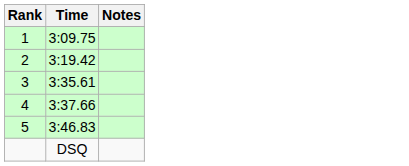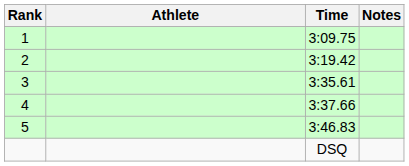 <table class="wikitable" style="text-align:center">
 <tr>
 <th>Rank</th>
+<th Style="width:18em">Athlete</th>
 <th>Time</th>
 <th>Notes</th>
 </tr>
 <tr style="background:#cfc">
 <td>1</td>
+<td style="text-align:left"></td>
 <td>3:09.75</td>
 <td></td>
 </tr>
 <tr style="background:#cfc">
 <td>2</td>
+<td style="text-align:left"></td>
 <td>3:19.42</td>
 <td></td>
 </tr>
 <tr style="background:#cfc">
 <td>3</td>
+<td style="text-align:left"></td>
 <td>3:35.61</td>
 <td></td>
 </tr>
 <tr style="background:#cfc">
 <td>4</td>
+<td style="text-align:left"></td>
 <td>3:37.66</td>
 <td></td>
 </tr>
 <tr style="background:#cfc">
 <td>5</td>
+<td style="text-align:left"></td>
 <td>3:46.83</td>
 <td></td>
 </tr>
 <tr>
 <td></td>
+<td style="text-align:left"></td>
 <td>DSQ</td>
 <td></td>
 </tr>
 </table>
